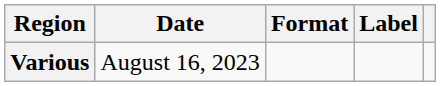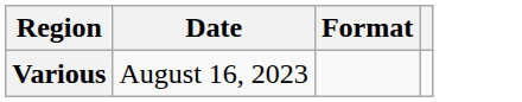 <table class="wikitable plainrowheaders">
 <tr>
 <th scope="col">Region</th>
 <th scope="col">Date</th>
 <th scope="col">Format</th>
-<th scope="col">Label</th>
 <th scope="col"></th>
 </tr>
 <tr>
 <th scope="row">Various</th>
 <td>August 16, 2023</td>
 <td></td>
-<td></td>
 <td align="center"></td>
 </tr>
 </table>
